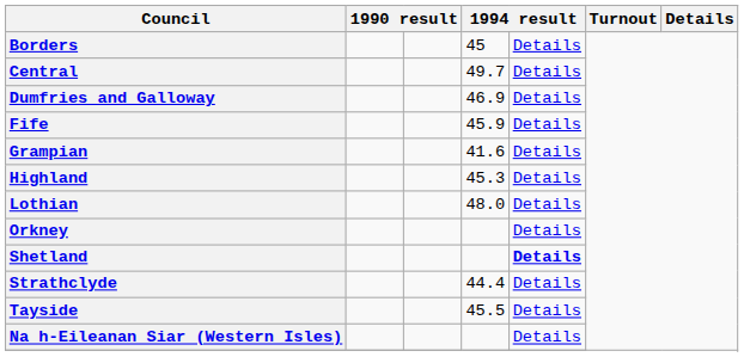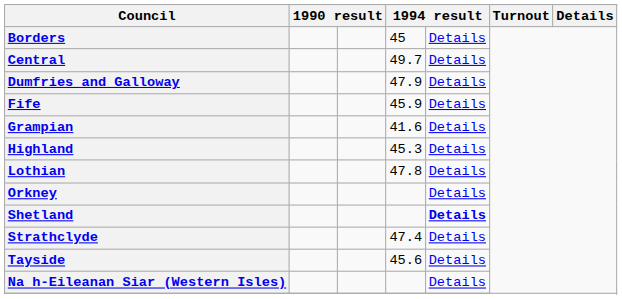 <table class="wikitable">
 <tr>
 <th scope="col">Council</th>
 <th scope="col"  colspan="2">1990 result</th>
 <th scope="col" colspan="2">1994 result</th>
 <th scope="col">Turnout</th>
 <th scope="col">Details</th>
 </tr>
 <tr>
 <th scope="row" style="text-align: left;"><a href='#'>Borders</a></th>
 <td></td>
 <td></td>
 <td>45</td>
 <td><a href='#'>Details</a></td>
 </tr>
 <tr>
 <th scope="row" style="text-align: left;"><a href='#'>Central</a></th>
 <td></td>
 <td></td>
 <td>49.7</td>
 <td><a href='#'>Details</a></td>
 </tr>
 <tr>
 <th scope="row" style="text-align: left;"><a href='#'>Dumfries and Galloway</a></th>
 <td></td>
 <td></td>
-<td>46.9</td>
+<td>47.9</td>
 <td><a href='#'>Details</a></td>
 </tr>
 <tr>
 <th scope="row" style="text-align: left;"><a href='#'>Fife</a></th>
 <td></td>
 <td></td>
 <td>45.9</td>
 <td><a href='#'>Details</a></td>
 </tr>
 <tr>
 <th scope="row" style="text-align: left;"><a href='#'>Grampian</a></th>
 <td></td>
 <td></td>
 <td>41.6</td>
 <td><a href='#'>Details</a></td>
 </tr>
 <tr>
 <th scope="row" style="text-align: left;"><a href='#'>Highland</a></th>
 <td></td>
 <td></td>
 <td>45.3</td>
 <td><a href='#'>Details</a></td>
 </tr>
 <tr>
 <th scope="row" style="text-align: left;"><a href='#'>Lothian</a></th>
 <td></td>
 <td></td>
-<td>48.0</td>
+<td>47.8</td>
 <td><a href='#'>Details</a></td>
 </tr>
 <tr>
 <th scope="row" style="text-align: left;"><a href='#'>Orkney</a></th>
 <td></td>
 <td></td>
 <td></td>
 <td><a href='#'>Details</a></td>
 </tr>
 <tr>
 <th scope="row" style="text-align: left;"><a href='#'>Shetland</a></th>
 <td></td>
 <td></td>
 <td></td>
 <td><strong><a href='#'>Details</a></strong></td>
 </tr>
 <tr>
 <th scope="row" style="text-align: left;"><a href='#'>Strathclyde</a></th>
 <td></td>
 <td></td>
-<td>44.4</td>
+<td>47.4</td>
 <td><a href='#'>Details</a></td>
 </tr>
 <tr>
 <th scope="row" style="text-align: left;"><a href='#'>Tayside</a></th>
 <td></td>
 <td></td>
-<td>45.5</td>
+<td>45.6</td>
 <td><a href='#'>Details</a></td>
 </tr>
 <tr>
 <th scope="row" style="text-align: left;"><a href='#'>Na h-Eileanan Siar (Western Isles)</a></th>
 <td></td>
 <td></td>
 <td></td>
 <td><a href='#'>Details</a></td>
 </tr>
 <tr>
 </tr>
 </table>
